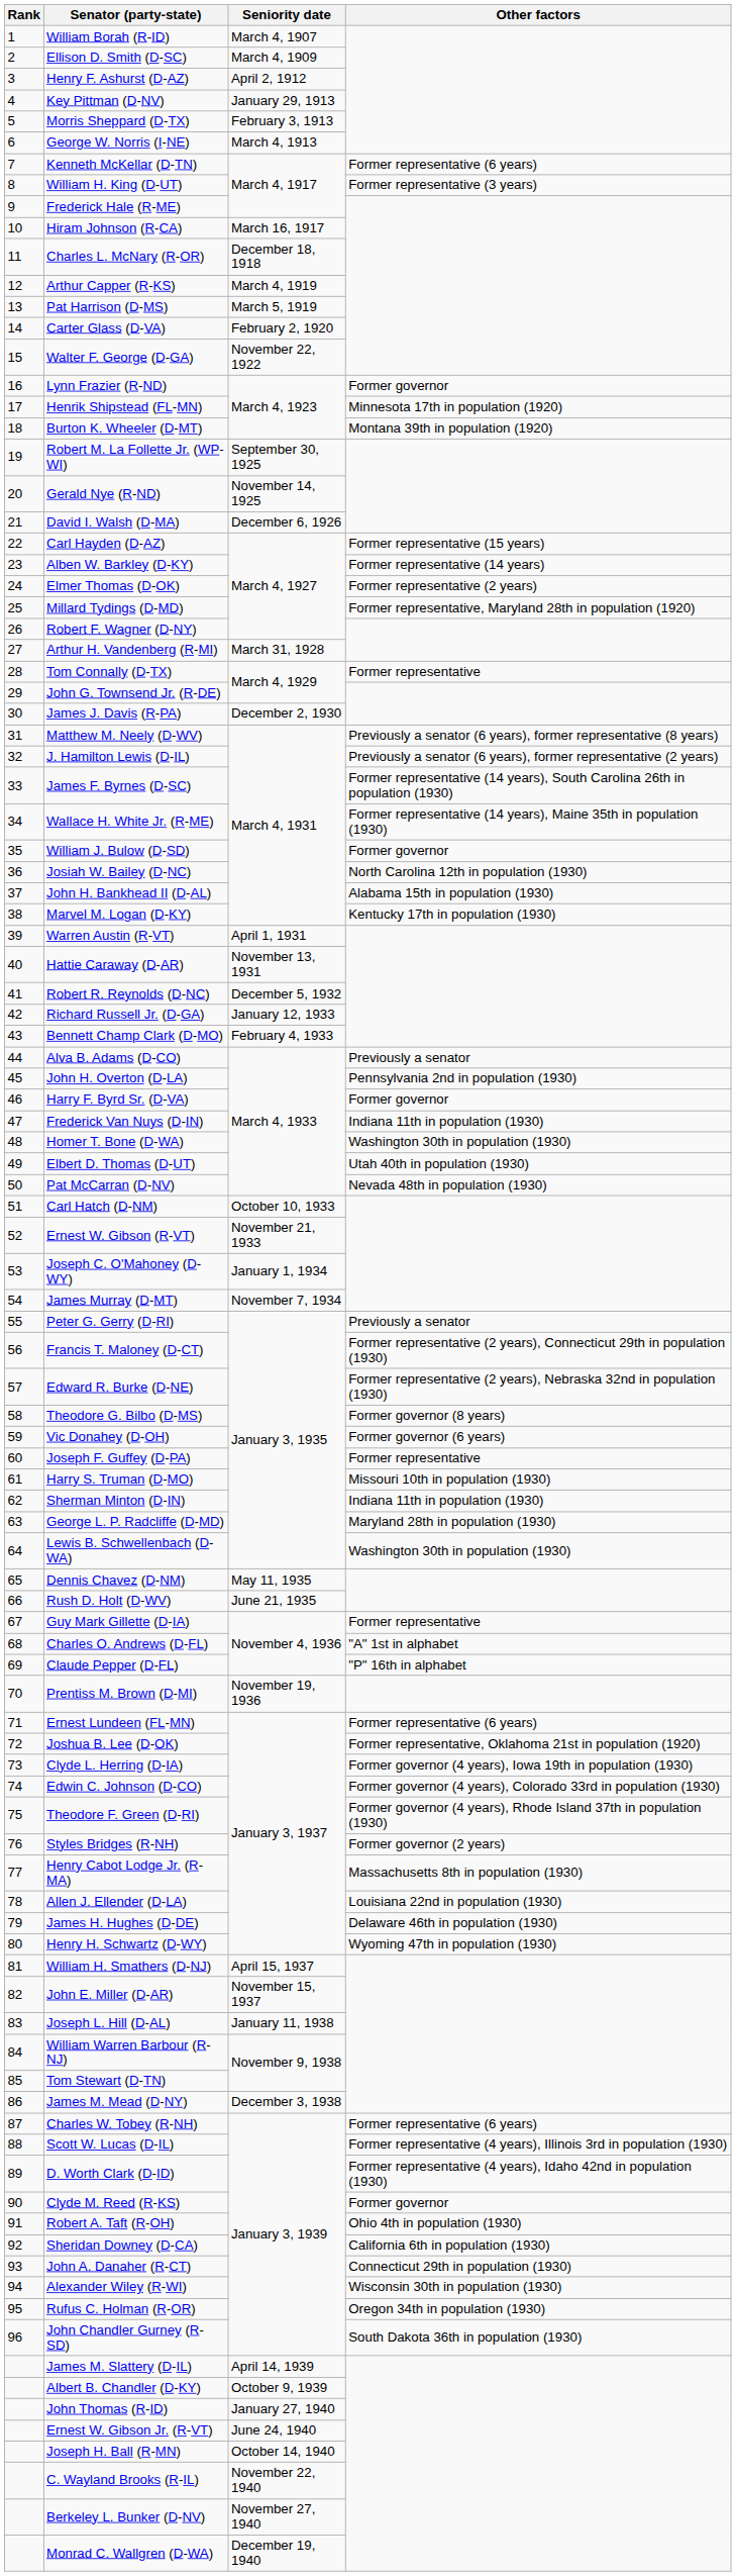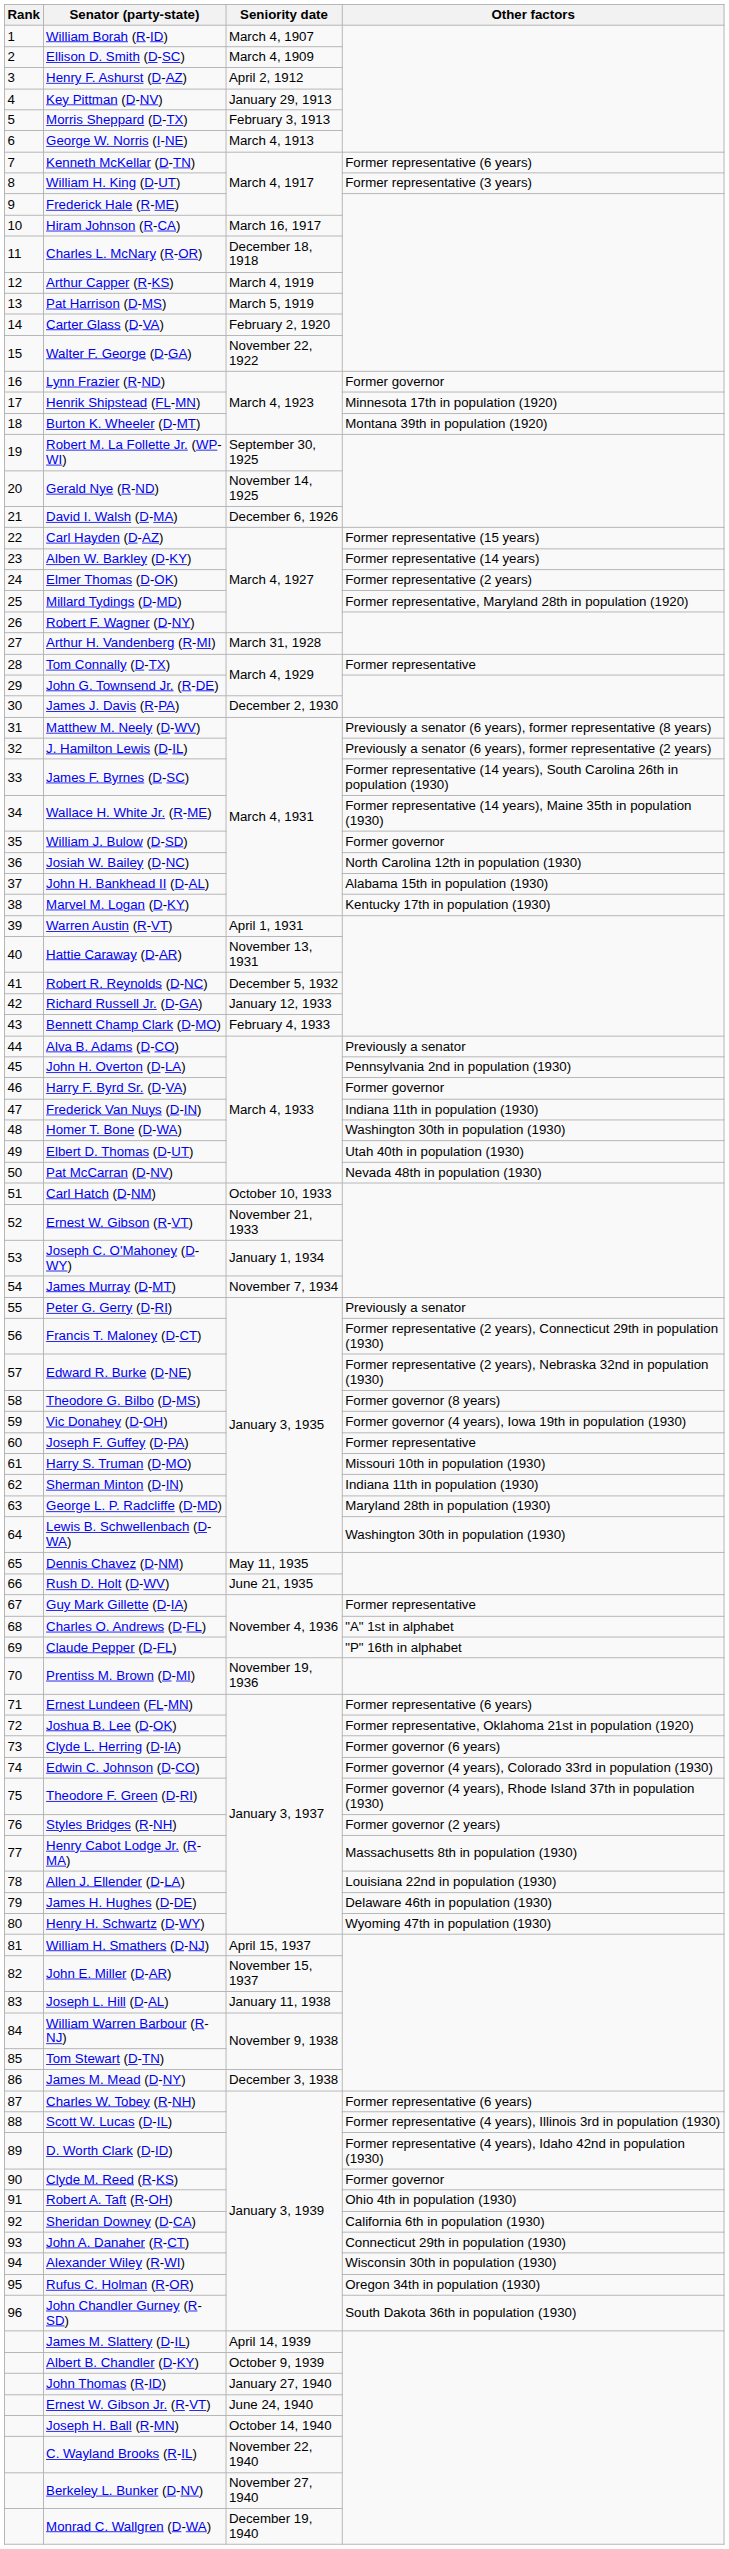 <table class=wikitable>
 <tr valign=bottom>
 <th>Rank</th>
 <th>Senator (party-state)</th>
 <th>Seniority date</th>
 <th>Other factors</th>
 </tr>
 <tr>
 <td>1</td>
 <td><a href='#'>William Borah</a> (<a href='#'>R</a>-<a href='#'>ID</a>)</td>
 <td>March 4, 1907</td>
 <td rowspan=6></td>
 </tr>
 <tr>
 <td>2</td>
 <td><a href='#'>Ellison D. Smith</a> (<a href='#'>D</a>-<a href='#'>SC</a>)</td>
 <td>March 4, 1909</td>
 </tr>
 <tr>
 <td>3</td>
 <td><a href='#'>Henry F. Ashurst</a> (<a href='#'>D</a>-<a href='#'>AZ</a>) </td>
 <td>April 2, 1912</td>
 </tr>
 <tr>
 <td>4</td>
 <td><a href='#'>Key Pittman</a> (<a href='#'>D</a>-<a href='#'>NV</a>) </td>
 <td>January 29, 1913</td>
 </tr>
 <tr>
 <td>5</td>
 <td><a href='#'>Morris Sheppard</a> (<a href='#'>D</a>-<a href='#'>TX</a>)</td>
 <td>February 3, 1913</td>
 </tr>
 <tr>
 <td>6</td>
 <td><a href='#'>George W. Norris</a> (<a href='#'>I</a>-<a href='#'>NE</a>)</td>
 <td>March 4, 1913</td>
 </tr>
 <tr>
 <td>7</td>
 <td><a href='#'>Kenneth McKellar</a> (<a href='#'>D</a>-<a href='#'>TN</a>)</td>
 <td rowspan=3>March 4, 1917</td>
 <td>Former representative (6 years)</td>
 </tr>
 <tr>
 <td>8</td>
 <td><a href='#'>William H. King</a> (<a href='#'>D</a>-<a href='#'>UT</a>) </td>
 <td>Former representative (3 years)</td>
 </tr>
 <tr>
 <td>9</td>
 <td><a href='#'>Frederick Hale</a> (<a href='#'>R</a>-<a href='#'>ME</a>) </td>
 <td rowspan=7></td>
 </tr>
 <tr>
 <td>10</td>
 <td><a href='#'>Hiram Johnson</a> (<a href='#'>R</a>-<a href='#'>CA</a>)</td>
 <td>March 16, 1917</td>
 </tr>
 <tr>
 <td>11</td>
 <td><a href='#'>Charles L. McNary</a> (<a href='#'>R</a>-<a href='#'>OR</a>)</td>
 <td>December 18, 1918</td>
 </tr>
 <tr>
 <td>12</td>
 <td><a href='#'>Arthur Capper</a> (<a href='#'>R</a>-<a href='#'>KS</a>)</td>
 <td>March 4, 1919</td>
 </tr>
 <tr>
 <td>13</td>
 <td><a href='#'>Pat Harrison</a> (<a href='#'>D</a>-<a href='#'>MS</a>)</td>
 <td>March 5, 1919</td>
 </tr>
 <tr>
 <td>14</td>
 <td><a href='#'>Carter Glass</a> (<a href='#'>D</a>-<a href='#'>VA</a>)</td>
 <td>February 2, 1920</td>
 </tr>
 <tr>
 <td>15</td>
 <td><a href='#'>Walter F. George</a> (<a href='#'>D</a>-<a href='#'>GA</a>)</td>
 <td>November 22, 1922</td>
 </tr>
 <tr>
 <td>16</td>
 <td><a href='#'>Lynn Frazier</a> (<a href='#'>R</a>-<a href='#'>ND</a>)    </td>
 <td rowspan=3>March 4, 1923</td>
 <td>Former governor</td>
 </tr>
 <tr>
 <td>17</td>
 <td><a href='#'>Henrik Shipstead</a> (<a href='#'>FL</a>-<a href='#'>MN</a>)</td>
 <td>Minnesota 17th in population (1920)</td>
 </tr>
 <tr>
 <td>18</td>
 <td><a href='#'>Burton K. Wheeler</a> (<a href='#'>D</a>-<a href='#'>MT</a>)</td>
 <td>Montana 39th in population (1920)</td>
 </tr>
 <tr>
 <td>19</td>
 <td><a href='#'>Robert M. La Follette Jr.</a> (<a href='#'>WP</a>-<a href='#'>WI</a>)</td>
 <td>September 30, 1925</td>
 <td rowspan=3></td>
 </tr>
 <tr>
 <td>20</td>
 <td><a href='#'>Gerald Nye</a> (<a href='#'>R</a>-<a href='#'>ND</a>)</td>
 <td>November 14, 1925</td>
 </tr>
 <tr>
 <td>21</td>
 <td><a href='#'>David I. Walsh</a> (<a href='#'>D</a>-<a href='#'>MA</a>)</td>
 <td>December 6, 1926</td>
 </tr>
 <tr>
 <td>22</td>
 <td><a href='#'>Carl Hayden</a> (<a href='#'>D</a>-<a href='#'>AZ</a>)</td>
 <td rowspan=5>March 4, 1927</td>
 <td>Former representative (15 years)</td>
 </tr>
 <tr>
 <td>23</td>
 <td><a href='#'>Alben W. Barkley</a> (<a href='#'>D</a>-<a href='#'>KY</a>)</td>
 <td>Former representative (14 years)</td>
 </tr>
 <tr>
 <td>24</td>
 <td><a href='#'>Elmer Thomas</a> (<a href='#'>D</a>-<a href='#'>OK</a>)</td>
 <td>Former representative (2 years)</td>
 </tr>
 <tr>
 <td>25</td>
 <td><a href='#'>Millard Tydings</a> (<a href='#'>D</a>-<a href='#'>MD</a>)</td>
 <td>Former representative, Maryland 28th in population (1920)</td>
 </tr>
 <tr>
 <td>26</td>
 <td><a href='#'>Robert F. Wagner</a> (<a href='#'>D</a>-<a href='#'>NY</a>)</td>
 <td rowspan=2></td>
 </tr>
 <tr>
 <td>27</td>
 <td><a href='#'>Arthur H. Vandenberg</a> (<a href='#'>R</a>-<a href='#'>MI</a>)</td>
 <td>March 31, 1928</td>
 </tr>
 <tr>
 <td>28</td>
 <td><a href='#'>Tom Connally</a> (<a href='#'>D</a>-<a href='#'>TX</a>)</td>
 <td rowspan=2>March 4, 1929</td>
 <td>Former representative</td>
 </tr>
 <tr>
 <td>29</td>
 <td><a href='#'>John G. Townsend Jr.</a> (<a href='#'>R</a>-<a href='#'>DE</a>) </td>
 <td rowspan=2></td>
 </tr>
 <tr>
 <td>30</td>
 <td><a href='#'>James J. Davis</a> (<a href='#'>R</a>-<a href='#'>PA</a>)</td>
 <td>December 2, 1930</td>
 </tr>
 <tr>
 <td>31</td>
 <td><a href='#'>Matthew M. Neely</a> (<a href='#'>D</a>-<a href='#'>WV</a>)</td>
 <td rowspan=8>March 4, 1931</td>
 <td>Previously a senator (6 years), former representative (8 years)</td>
 </tr>
 <tr>
 <td>32</td>
 <td><a href='#'>J. Hamilton Lewis</a> (<a href='#'>D</a>-<a href='#'>IL</a>) </td>
 <td>Previously a senator (6 years), former representative (2 years)</td>
 </tr>
 <tr>
 <td>33</td>
 <td><a href='#'>James F. Byrnes</a> (<a href='#'>D</a>-<a href='#'>SC</a>)</td>
 <td>Former representative (14 years), South Carolina 26th in population (1930)</td>
 </tr>
 <tr>
 <td>34</td>
 <td><a href='#'>Wallace H. White Jr.</a> (<a href='#'>R</a>-<a href='#'>ME</a>)</td>
 <td>Former representative (14 years), Maine 35th in population (1930)</td>
 </tr>
 <tr>
 <td>35</td>
 <td><a href='#'>William J. Bulow</a> (<a href='#'>D</a>-<a href='#'>SD</a>)</td>
 <td>Former governor</td>
 </tr>
 <tr>
 <td>36</td>
 <td><a href='#'>Josiah W. Bailey</a> (<a href='#'>D</a>-<a href='#'>NC</a>)</td>
 <td>North Carolina 12th in population (1930)</td>
 </tr>
 <tr>
 <td>37</td>
 <td><a href='#'>John H. Bankhead II</a> (<a href='#'>D</a>-<a href='#'>AL</a>)</td>
 <td>Alabama 15th in population (1930)</td>
 </tr>
 <tr>
 <td>38</td>
 <td><a href='#'>Marvel M. Logan</a> (<a href='#'>D</a>-<a href='#'>KY</a>) </td>
 <td>Kentucky 17th in population (1930)</td>
 </tr>
 <tr>
 <td>39</td>
 <td><a href='#'>Warren Austin</a> (<a href='#'>R</a>-<a href='#'>VT</a>)</td>
 <td>April 1, 1931</td>
 <td rowspan=5></td>
 </tr>
 <tr>
 <td>40</td>
 <td><a href='#'>Hattie Caraway</a> (<a href='#'>D</a>-<a href='#'>AR</a>)</td>
 <td>November 13, 1931</td>
 </tr>
 <tr>
 <td>41</td>
 <td><a href='#'>Robert R. Reynolds</a> (<a href='#'>D</a>-<a href='#'>NC</a>)</td>
 <td>December 5, 1932</td>
 </tr>
 <tr>
 <td>42</td>
 <td><a href='#'>Richard Russell Jr.</a> (<a href='#'>D</a>-<a href='#'>GA</a>)</td>
 <td>January 12, 1933</td>
 </tr>
 <tr>
 <td>43</td>
 <td><a href='#'>Bennett Champ Clark</a> (<a href='#'>D</a>-<a href='#'>MO</a>)</td>
 <td>February 4, 1933</td>
 </tr>
 <tr>
 <td>44</td>
 <td><a href='#'>Alva B. Adams</a> (<a href='#'>D</a>-<a href='#'>CO</a>)</td>
 <td rowspan=7>March 4, 1933</td>
 <td>Previously a senator</td>
 </tr>
 <tr>
 <td>45</td>
 <td><a href='#'>John H. Overton</a> (<a href='#'>D</a>-<a href='#'>LA</a>)</td>
 <td>Pennsylvania 2nd in population (1930)</td>
 </tr>
 <tr>
 <td>46</td>
 <td><a href='#'>Harry F. Byrd Sr.</a> (<a href='#'>D</a>-<a href='#'>VA</a>)</td>
 <td>Former governor</td>
 </tr>
 <tr>
 <td>47</td>
 <td><a href='#'>Frederick Van Nuys</a> (<a href='#'>D</a>-<a href='#'>IN</a>)</td>
 <td>Indiana 11th in population (1930)</td>
 </tr>
 <tr>
 <td>48</td>
 <td><a href='#'>Homer T. Bone</a> (<a href='#'>D</a>-<a href='#'>WA</a>)</td>
 <td>Washington 30th in population (1930)</td>
 </tr>
 <tr>
 <td>49</td>
 <td><a href='#'>Elbert D. Thomas</a> (<a href='#'>D</a>-<a href='#'>UT</a>)</td>
 <td>Utah 40th in population (1930)</td>
 </tr>
 <tr>
 <td>50</td>
 <td><a href='#'>Pat McCarran</a> (<a href='#'>D</a>-<a href='#'>NV</a>)</td>
 <td>Nevada 48th in population (1930)</td>
 </tr>
 <tr>
 <td>51</td>
 <td><a href='#'>Carl Hatch</a> (<a href='#'>D</a>-<a href='#'>NM</a>)</td>
 <td>October 10, 1933</td>
 <td rowspan=4></td>
 </tr>
 <tr>
 <td>52</td>
 <td><a href='#'>Ernest W. Gibson</a> (<a href='#'>R</a>-<a href='#'>VT</a>) </td>
 <td>November 21, 1933</td>
 </tr>
 <tr>
 <td>53</td>
 <td><a href='#'>Joseph C. O'Mahoney</a> (<a href='#'>D</a>-<a href='#'>WY</a>)</td>
 <td>January 1, 1934</td>
 </tr>
 <tr>
 <td>54</td>
 <td><a href='#'>James Murray</a> (<a href='#'>D</a>-<a href='#'>MT</a>)</td>
 <td>November 7, 1934</td>
 </tr>
 <tr>
 <td>55</td>
 <td><a href='#'>Peter G. Gerry</a> (<a href='#'>D</a>-<a href='#'>RI</a>)</td>
 <td rowspan=10>January 3, 1935</td>
 <td>Previously a senator</td>
 </tr>
 <tr>
 <td>56</td>
 <td><a href='#'>Francis T. Maloney</a> (<a href='#'>D</a>-<a href='#'>CT</a>)</td>
 <td>Former representative (2 years), Connecticut 29th in population (1930)</td>
 </tr>
 <tr>
 <td>57</td>
 <td><a href='#'>Edward R. Burke</a> (<a href='#'>D</a>-<a href='#'>NE</a>) </td>
 <td>Former representative (2 years), Nebraska 32nd in population (1930)</td>
 </tr>
 <tr>
 <td>58</td>
 <td><a href='#'>Theodore G. Bilbo</a> (<a href='#'>D</a>-<a href='#'>MS</a>)</td>
 <td>Former governor (8 years)</td>
 </tr>
 <tr>
 <td>59</td>
 <td><a href='#'>Vic Donahey</a> (<a href='#'>D</a>-<a href='#'>OH</a>) </td>
-<td>Former governor (6 years)</td>
+<td>Former governor (4 years), Iowa 19th in population (1930)</td>
 </tr>
 <tr>
 <td>60</td>
 <td><a href='#'>Joseph F. Guffey</a> (<a href='#'>D</a>-<a href='#'>PA</a>)</td>
 <td>Former representative</td>
 </tr>
 <tr>
 <td>61</td>
 <td><a href='#'>Harry S. Truman</a> (<a href='#'>D</a>-<a href='#'>MO</a>)</td>
 <td>Missouri 10th in population (1930)</td>
 </tr>
 <tr>
 <td>62</td>
 <td><a href='#'>Sherman Minton</a> (<a href='#'>D</a>-<a href='#'>IN</a>) </td>
 <td>Indiana 11th in population (1930)</td>
 </tr>
 <tr>
 <td>63</td>
 <td><a href='#'>George L. P. Radcliffe</a> (<a href='#'>D</a>-<a href='#'>MD</a>)</td>
 <td>Maryland 28th in population (1930)</td>
 </tr>
 <tr>
 <td>64</td>
 <td><a href='#'>Lewis B. Schwellenbach</a> (<a href='#'>D</a>-<a href='#'>WA</a>) </td>
 <td>Washington 30th in population (1930)</td>
 </tr>
 <tr>
 <td>65</td>
 <td><a href='#'>Dennis Chavez</a> (<a href='#'>D</a>-<a href='#'>NM</a>)</td>
 <td>May 11, 1935</td>
 <td rowspan=2></td>
 </tr>
 <tr>
 <td>66</td>
 <td><a href='#'>Rush D. Holt</a> (<a href='#'>D</a>-<a href='#'>WV</a>) </td>
 <td>June 21, 1935</td>
 </tr>
 <tr>
 <td>67</td>
 <td><a href='#'>Guy Mark Gillette</a> (<a href='#'>D</a>-<a href='#'>IA</a>)</td>
 <td rowspan=3>November 4, 1936</td>
 <td>Former representative</td>
 </tr>
 <tr>
 <td>68</td>
 <td><a href='#'>Charles O. Andrews</a> (<a href='#'>D</a>-<a href='#'>FL</a>)</td>
 <td>"A" 1st in alphabet</td>
 </tr>
 <tr>
 <td>69</td>
 <td><a href='#'>Claude Pepper</a> (<a href='#'>D</a>-<a href='#'>FL</a>)</td>
 <td>"P" 16th in alphabet</td>
 </tr>
 <tr>
 <td>70</td>
 <td><a href='#'>Prentiss M. Brown</a> (<a href='#'>D</a>-<a href='#'>MI</a>)</td>
 <td>November 19, 1936</td>
 <td></td>
 </tr>
 <tr>
 <td>71</td>
 <td><a href='#'>Ernest Lundeen</a> (<a href='#'>FL</a>-<a href='#'>MN</a>) </td>
 <td rowspan=10>January 3, 1937</td>
 <td>Former representative (6 years)</td>
 </tr>
 <tr>
 <td>72</td>
 <td><a href='#'>Joshua B. Lee</a> (<a href='#'>D</a>-<a href='#'>OK</a>)</td>
 <td>Former representative, Oklahoma 21st in population (1920)</td>
 </tr>
 <tr>
 <td>73</td>
 <td><a href='#'>Clyde L. Herring</a> (<a href='#'>D</a>-<a href='#'>IA</a>)</td>
-<td>Former governor (4 years), Iowa 19th in population (1930)</td>
+<td>Former governor (6 years)</td>
 </tr>
 <tr>
 <td>74</td>
 <td><a href='#'>Edwin C. Johnson</a> (<a href='#'>D</a>-<a href='#'>CO</a>)</td>
 <td>Former governor (4 years), Colorado 33rd in population (1930)</td>
 </tr>
 <tr>
 <td>75</td>
 <td><a href='#'>Theodore F. Green</a> (<a href='#'>D</a>-<a href='#'>RI</a>)</td>
 <td>Former governor (4 years), Rhode Island 37th in population (1930)</td>
 </tr>
 <tr>
 <td>76</td>
 <td><a href='#'>Styles Bridges</a> (<a href='#'>R</a>-<a href='#'>NH</a>)</td>
 <td>Former governor (2 years)</td>
 </tr>
 <tr>
 <td>77</td>
 <td><a href='#'>Henry Cabot Lodge Jr.</a> (<a href='#'>R</a>-<a href='#'>MA</a>)</td>
 <td>Massachusetts 8th in population (1930)</td>
 </tr>
 <tr>
 <td>78</td>
 <td><a href='#'>Allen J. Ellender</a> (<a href='#'>D</a>-<a href='#'>LA</a>)</td>
 <td>Louisiana 22nd in population (1930)</td>
 </tr>
 <tr>
 <td>79</td>
 <td><a href='#'>James H. Hughes</a> (<a href='#'>D</a>-<a href='#'>DE</a>)</td>
 <td>Delaware 46th in population (1930)</td>
 </tr>
 <tr>
 <td>80</td>
 <td><a href='#'>Henry H. Schwartz</a> (<a href='#'>D</a>-<a href='#'>WY</a>)</td>
 <td>Wyoming 47th in population (1930)</td>
 </tr>
 <tr>
 <td>81</td>
 <td><a href='#'>William H. Smathers</a> (<a href='#'>D</a>-<a href='#'>NJ</a>)</td>
 <td>April 15, 1937</td>
 <td rowspan=6></td>
 </tr>
 <tr>
 <td>82</td>
 <td><a href='#'>John E. Miller</a> (<a href='#'>D</a>-<a href='#'>AR</a>)</td>
 <td>November 15, 1937</td>
 </tr>
 <tr>
 <td>83</td>
 <td><a href='#'>Joseph L. Hill</a> (<a href='#'>D</a>-<a href='#'>AL</a>)</td>
 <td>January 11, 1938</td>
 </tr>
 <tr>
 <td>84</td>
 <td><a href='#'>William Warren Barbour</a> (<a href='#'>R</a>-<a href='#'>NJ</a>)</td>
 <td rowspan=2>November 9, 1938</td>
 </tr>
 <tr>
 <td>85</td>
 <td><a href='#'>Tom Stewart</a> (<a href='#'>D</a>-<a href='#'>TN</a>)</td>
 </tr>
 <tr>
 <td>86</td>
 <td><a href='#'>James M. Mead</a> (<a href='#'>D</a>-<a href='#'>NY</a>)</td>
 <td>December 3, 1938</td>
 </tr>
 <tr>
 <td>87</td>
 <td><a href='#'>Charles W. Tobey</a> (<a href='#'>R</a>-<a href='#'>NH</a>)</td>
 <td rowspan=10>January 3, 1939</td>
 <td>Former representative (6 years)</td>
 </tr>
 <tr>
 <td>88</td>
 <td><a href='#'>Scott W. Lucas</a> (<a href='#'>D</a>-<a href='#'>IL</a>)</td>
 <td>Former representative (4 years), Illinois 3rd in population (1930)</td>
 </tr>
 <tr>
 <td>89</td>
 <td><a href='#'>D. Worth Clark</a> (<a href='#'>D</a>-<a href='#'>ID</a>)</td>
 <td>Former representative (4 years), Idaho 42nd in population (1930)</td>
 </tr>
 <tr>
 <td>90</td>
 <td><a href='#'>Clyde M. Reed</a> (<a href='#'>R</a>-<a href='#'>KS</a>)</td>
 <td>Former governor</td>
 </tr>
 <tr>
 <td>91</td>
 <td><a href='#'>Robert A. Taft</a> (<a href='#'>R</a>-<a href='#'>OH</a>)</td>
 <td>Ohio 4th in population (1930)</td>
 </tr>
 <tr>
 <td>92</td>
 <td><a href='#'>Sheridan Downey</a> (<a href='#'>D</a>-<a href='#'>CA</a>)</td>
 <td>California 6th in population (1930)</td>
 </tr>
 <tr>
 <td>93</td>
 <td><a href='#'>John A. Danaher</a> (<a href='#'>R</a>-<a href='#'>CT</a>)</td>
 <td>Connecticut 29th in population (1930)</td>
 </tr>
 <tr>
 <td>94</td>
 <td><a href='#'>Alexander Wiley</a> (<a href='#'>R</a>-<a href='#'>WI</a>)</td>
 <td>Wisconsin 30th in population (1930)</td>
 </tr>
 <tr>
 <td>95</td>
 <td><a href='#'>Rufus C. Holman</a> (<a href='#'>R</a>-<a href='#'>OR</a>)</td>
 <td>Oregon 34th in population (1930)</td>
 </tr>
 <tr>
 <td>96</td>
 <td><a href='#'>John Chandler Gurney</a> (<a href='#'>R</a>-<a href='#'>SD</a>)</td>
 <td>South Dakota 36th in population (1930)</td>
 </tr>
 <tr>
 <td></td>
 <td><a href='#'>James M. Slattery</a> (<a href='#'>D</a>-<a href='#'>IL</a>) </td>
 <td>April 14, 1939</td>
 <td rowspan=8></td>
 </tr>
 <tr>
 <td></td>
 <td><a href='#'>Albert B. Chandler</a> (<a href='#'>D</a>-<a href='#'>KY</a>)</td>
 <td>October 9, 1939</td>
 </tr>
 <tr>
 <td></td>
 <td><a href='#'>John Thomas</a> (<a href='#'>R</a>-<a href='#'>ID</a>)</td>
 <td>January 27, 1940</td>
 </tr>
 <tr>
 <td></td>
 <td><a href='#'>Ernest W. Gibson Jr.</a> (<a href='#'>R</a>-<a href='#'>VT</a>) </td>
 <td>June 24, 1940</td>
 </tr>
 <tr>
 <td></td>
 <td><a href='#'>Joseph H. Ball</a> (<a href='#'>R</a>-<a href='#'>MN</a>)</td>
 <td>October 14, 1940</td>
 </tr>
 <tr>
 <td></td>
 <td><a href='#'>C. Wayland Brooks</a> (<a href='#'>R</a>-<a href='#'>IL</a>)</td>
 <td>November 22, 1940</td>
 </tr>
 <tr>
 <td></td>
 <td><a href='#'>Berkeley L. Bunker</a> (<a href='#'>D</a>-<a href='#'>NV</a>)</td>
 <td>November 27, 1940</td>
 </tr>
 <tr>
 <td></td>
 <td><a href='#'>Monrad C. Wallgren</a> (<a href='#'>D</a>-<a href='#'>WA</a>)</td>
 <td>December 19, 1940</td>
 </tr>
 </table>
